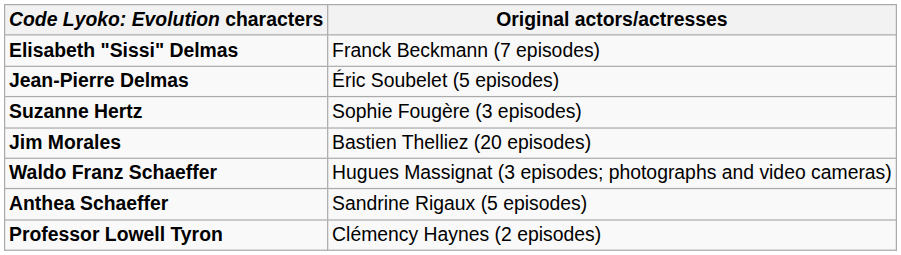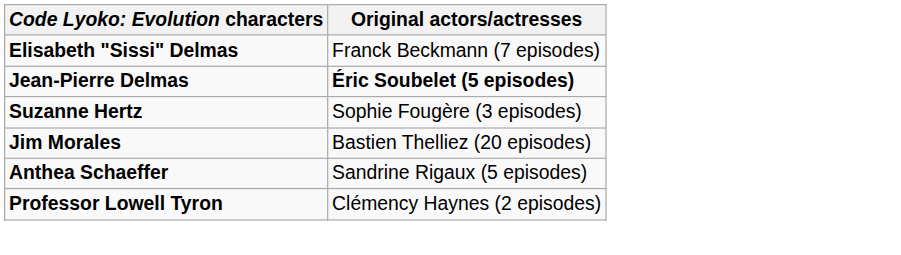 <table class="wikitable">
 <tr>
 <th><em>Code Lyoko: Evolution</em> characters</th>
 <th>Original actors/actresses</th>
 </tr>
 <tr>
 <td><strong>Elisabeth "Sissi" Delmas</strong></td>
 <td>Franck Beckmann (7 episodes)</td>
 </tr>
 <tr>
 <td><strong>Jean-Pierre Delmas</strong></td>
-<td>Éric Soubelet (5 episodes)</td>
+<td><strong>Éric Soubelet (5 episodes)</strong></td>
 </tr>
 <tr>
 <td><strong>Suzanne Hertz</strong></td>
 <td>Sophie Fougère (3 episodes)</td>
 </tr>
 <tr>
 <td><strong>Jim Morales</strong></td>
 <td>Bastien Thelliez (20 episodes)</td>
 </tr>
 <tr>
-<td><strong>Waldo Franz Schaeffer</strong></td>
-<td>Hugues Massignat (3 episodes; photographs and video cameras)</td>
-</tr>
-<tr>
 <td><strong>Anthea Schaeffer</strong></td>
 <td>Sandrine Rigaux (5 episodes)</td>
 </tr>
 <tr>
 <td><strong>Professor Lowell Tyron</strong></td>
 <td>Clémency Haynes (2 episodes)</td>
 </tr>
 </table>
